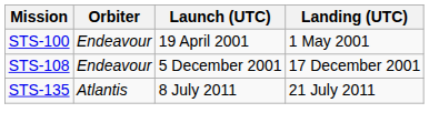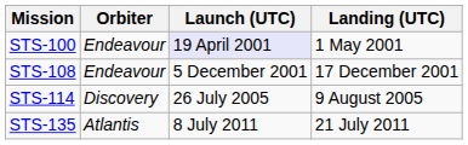 <table class="wikitable">
 <tr>
 <th>Mission</th>
 <th>Orbiter</th>
 <th>Launch (UTC)</th>
 <th>Landing (UTC)</th>
 </tr>
 <tr>
 <td><a href='#'>STS-100</a></td>
 <td><em>Endeavour</em></td>
-<td>19 April 2001</td>
+<td style="background: lavender;">19 April 2001</td>
 <td>1 May 2001</td>
 </tr>
 <tr>
 <td><a href='#'>STS-108</a></td>
 <td><em>Endeavour</em></td>
 <td>5 December 2001</td>
 <td>17 December 2001</td>
 </tr>
 <tr>
+<td><a href='#'>STS-114</a></td>
+<td><em>Discovery</em></td>
+<td>26 July 2005</td>
+<td>9 August 2005</td>
+</tr>
+<tr>
 <td><a href='#'>STS-135</a></td>
 <td><em>Atlantis</em></td>
 <td>8 July 2011</td>
 <td>21 July 2011</td>
 </tr>
 </table>
